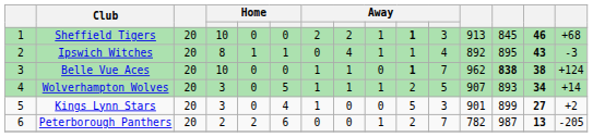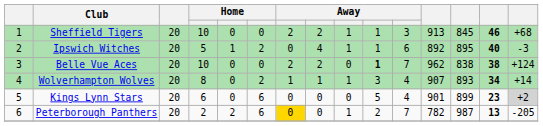 <table class="wikitable" style="text-align:center; font-size:85%">
 <tr>
 <th rowspan="2" style="width:28px;"></th>
 <th rowspan=2>Club</th>
 <th rowspan="2" style="width:28px;"></th>
 <th colspan=3>Home</th>
 <th colspan=5>Away</th>
 <th rowspan="2" style="width:28px;"></th>
 <th rowspan="2" style="width:28px;"></th>
 <th rowspan="2" style="width:28px;"></th>
 <th rowspan="2" style="width:28px;"></th>
 </tr>
 <tr>
 <th width=28></th>
 <th width=28></th>
 <th width=28></th>
 <th width=28></th>
 <th width=28></th>
 <th width=28></th>
 <th width=28></th>
 <th width=28></th>
 </tr>
 <tr style="background:#ACE1AF;">
 <td align="center">1</td>
 <td><a href='#'>Sheffield Tigers</a></td>
 <td align="center">20</td>
 <td align="center">10</td>
 <td align="center">0</td>
 <td align="center">0</td>
 <td align="center">2</td>
 <td align="center">2</td>
 <td align="center">1</td>
-<td align="center"><strong>1</strong></td>
+<td align="center">1</td>
 <td align="center">3</td>
 <td align="center">913</td>
 <td align="center">845</td>
 <td align="center"><strong>46</strong></td>
 <td align="center">+68</td>
 </tr>
 <tr style="background:#ACE1AF;">
 <td align="center">2</td>
 <td><a href='#'>Ipswich Witches</a></td>
 <td align="center">20</td>
-<td align="center">8</td>
+<td align="center">5</td>
 <td align="center">1</td>
-<td align="center">1</td>
+<td align="center">2</td>
 <td align="center">0</td>
 <td align="center">4</td>
 <td align="center">1</td>
 <td align="center">1</td>
-<td align="center">4</td>
+<td align="center">6</td>
 <td align="center">892</td>
 <td align="center">895</td>
-<td align="center"><strong>43</strong></td>
+<td align="center"><strong>40</strong></td>
 <td align="center">-3</td>
 </tr>
 <tr style="background:#ACE1AF;">
 <td align="center">3</td>
 <td><a href='#'>Belle Vue Aces</a></td>
 <td align="center">20</td>
 <td align="center">10</td>
 <td align="center">0</td>
 <td align="center">0</td>
-<td align="center">1</td>
-<td align="center">1</td>
+<td align="center">2</td>
+<td align="center">2</td>
 <td align="center">0</td>
 <td align="center"><strong>1</strong></td>
 <td align="center">7</td>
 <td align="center">962</td>
-<td align="center"><strong>838</strong></td>
+<td align="center">838</td>
 <td align="center"><strong>38</strong></td>
 <td align="center">+124</td>
 </tr>
 <tr style="background:#ACE1AF;">
 <td align="center">4</td>
 <td><a href='#'>Wolverhampton Wolves</a></td>
 <td align="center">20</td>
-<td align="center">3</td>
+<td align="center">8</td>
 <td align="center">0</td>
-<td align="center">5</td>
+<td align="center">2</td>
 <td align="center">1</td>
 <td align="center">1</td>
 <td align="center">1</td>
-<td align="center">2</td>
-<td align="center">5</td>
+<td align="center">3</td>
+<td align="center">4</td>
 <td align="center">907</td>
 <td align="center">893</td>
 <td align="center"><strong>34</strong></td>
 <td align="center">+14</td>
 </tr>
 <tr>
 <td align="center">5</td>
 <td><a href='#'>Kings Lynn Stars</a></td>
 <td align="center">20</td>
-<td align="center">3</td>
+<td align="center">6</td>
 <td align="center">0</td>
-<td align="center">4</td>
-<td align="center">1</td>
+<td align="center">6</td>
+<td align="center">0</td>
 <td align="center">0</td>
 <td align="center">0</td>
 <td align="center">5</td>
-<td align="center">3</td>
+<td align="center">4</td>
 <td align="center">901</td>
 <td align="center">899</td>
-<td align="center"><strong>27</strong></td>
-<td align="center">+2</td>
+<td align="center"><strong>23</strong></td>
+<td align="center" style="background: lightgrey;">+2</td>
 </tr>
 <tr>
 <td align="center">6</td>
 <td><a href='#'>Peterborough Panthers</a></td>
 <td align="center">20</td>
 <td align="center">2</td>
 <td align="center">2</td>
 <td align="center">6</td>
-<td align="center">0</td>
+<td align="center" style="background: gold;">0</td>
 <td align="center">0</td>
 <td align="center">1</td>
 <td align="center">2</td>
 <td align="center">7</td>
 <td align="center">782</td>
 <td align="center">987</td>
 <td align="center"><strong>13</strong></td>
 <td align="center">-205</td>
 </tr>
 <tr>
 </tr>
 </table>
